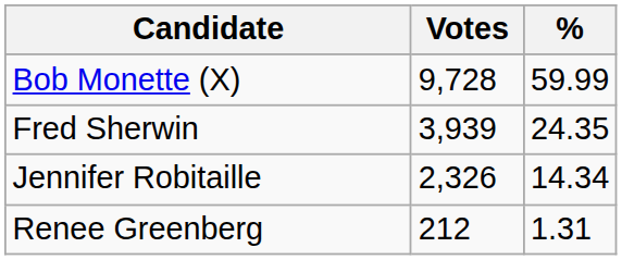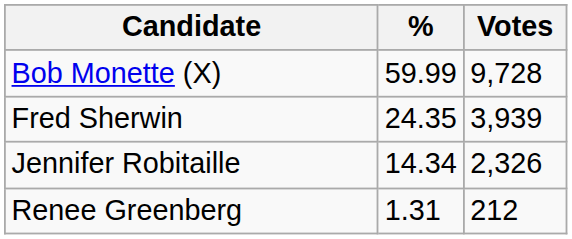 <table class="wikitable">
 <tr>
 <th style="width: 200px">Candidate</th>
+<th style="width: 40px">%</th>
 <th style="width: 50px">Votes</th>
-<th style="width: 40px">%</th>
 </tr>
 <tr>
 <td><a href='#'>Bob Monette</a> (X)</td>
+<td>59.99</td>
 <td>9,728</td>
-<td>59.99</td>
 </tr>
 <tr>
 <td>Fred Sherwin</td>
+<td>24.35</td>
 <td>3,939</td>
-<td>24.35</td>
 </tr>
 <tr>
 <td>Jennifer Robitaille</td>
+<td>14.34</td>
 <td>2,326</td>
-<td>14.34</td>
 </tr>
 <tr>
 <td>Renee Greenberg</td>
+<td>1.31</td>
 <td>212</td>
-<td>1.31</td>
 </tr>
 </table>
